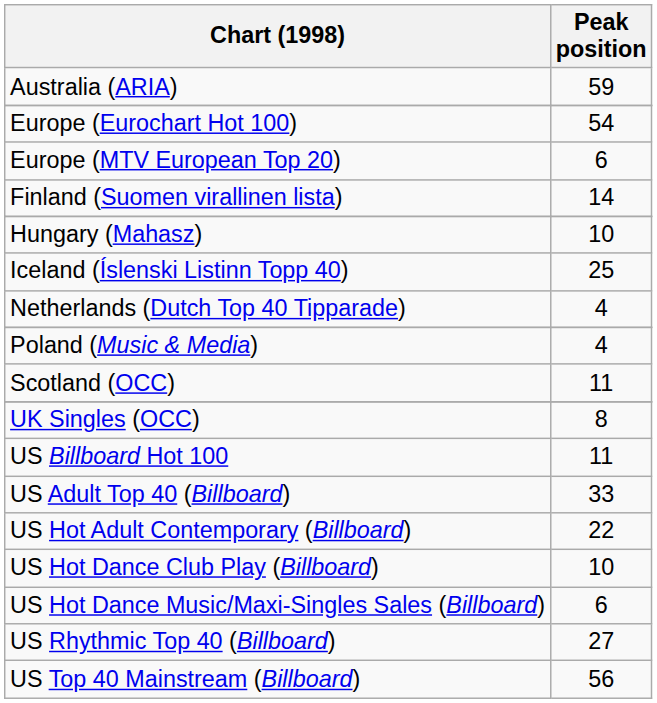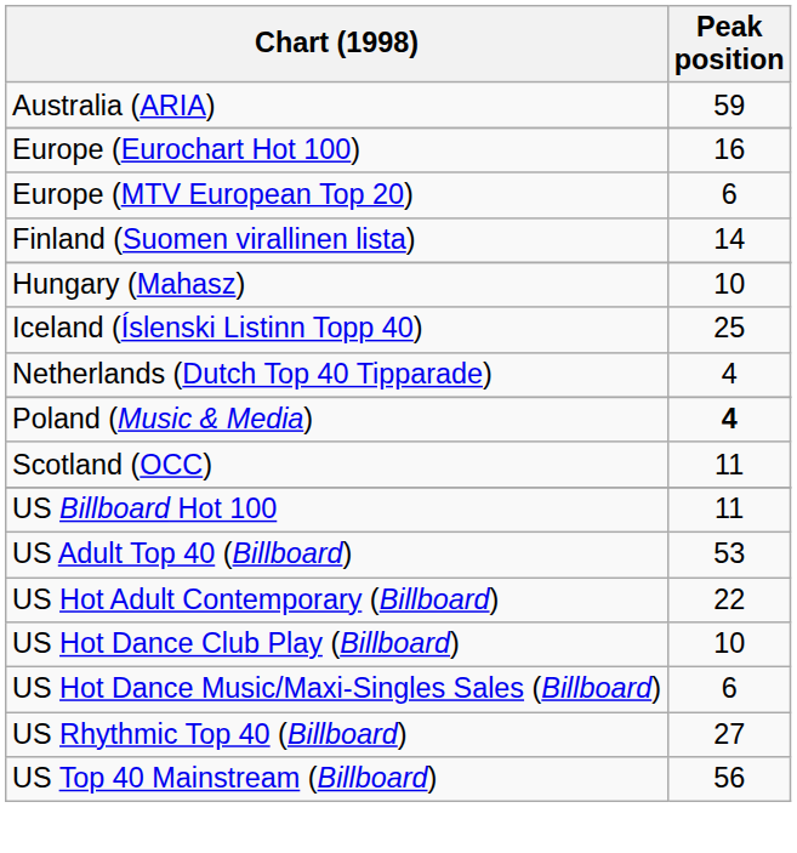 <table class="wikitable sortable">
 <tr>
 <th>Chart (1998)</th>
 <th>Peak<br>position</th>
 </tr>
 <tr>
 <td>Australia (<a href='#'>ARIA</a>)</td>
 <td align="center">59</td>
 </tr>
 <tr>
 </tr>
 <tr>
 </tr>
 <tr>
 </tr>
 <tr>
 </tr>
 <tr>
 </tr>
 <tr>
 </tr>
 <tr>
 <td>Europe (<a href='#'>Eurochart Hot 100</a>)</td>
-<td align="center">54</td>
+<td align="center">16</td>
 </tr>
 <tr>
 <td>Europe (<a href='#'>MTV European Top 20</a>)</td>
 <td align="center">6</td>
 </tr>
 <tr>
 <td>Finland (<a href='#'>Suomen virallinen lista</a>)</td>
 <td align="center">14</td>
 </tr>
 <tr>
 </tr>
 <tr>
 <td>Hungary (<a href='#'>Mahasz</a>)</td>
 <td align="center">10</td>
 </tr>
 <tr>
 <td>Iceland (<a href='#'>Íslenski Listinn Topp 40</a>)</td>
 <td align="center">25</td>
 </tr>
 <tr>
 <td>Netherlands (<a href='#'>Dutch Top 40 Tipparade</a>)</td>
 <td align="center">4</td>
 </tr>
 <tr>
 </tr>
 <tr>
 </tr>
 <tr>
 <td>Poland (<em><a href='#'>Music & Media</a></em>)</td>
-<td align="center">4</td>
+<td align="center"><strong>4</strong></td>
 </tr>
 <tr>
 <td>Scotland (<a href='#'>OCC</a>)</td>
 <td align="center">11</td>
 </tr>
 <tr>
 </tr>
 <tr>
 </tr>
 <tr>
-<td><a href='#'>UK Singles</a> (<a href='#'>OCC</a>)</td>
-<td align="center">8</td>
-</tr>
-<tr>
 <td>US <a href='#'><em>Billboard</em> Hot 100</a></td>
 <td align="center">11</td>
 </tr>
 <tr>
 <td>US <a href='#'>Adult Top 40</a> (<em><a href='#'>Billboard</a></em>)</td>
-<td align="center">33</td>
+<td align="center">53</td>
 </tr>
 <tr>
 <td>US <a href='#'>Hot Adult Contemporary</a> (<em><a href='#'>Billboard</a></em>)</td>
 <td align="center">22</td>
 </tr>
 <tr>
 <td>US <a href='#'>Hot Dance Club Play</a> (<em><a href='#'>Billboard</a></em>)</td>
 <td align="center">10</td>
 </tr>
 <tr>
 <td>US <a href='#'>Hot Dance Music/Maxi-Singles Sales</a> (<em><a href='#'>Billboard</a></em>)</td>
 <td align="center">6</td>
 </tr>
 <tr>
 <td>US <a href='#'>Rhythmic Top 40</a> (<em><a href='#'>Billboard</a></em>)</td>
 <td align="center">27</td>
 </tr>
 <tr>
 <td>US <a href='#'>Top 40 Mainstream</a> (<em><a href='#'>Billboard</a></em>)</td>
 <td align="center">56</td>
 </tr>
 </table>
